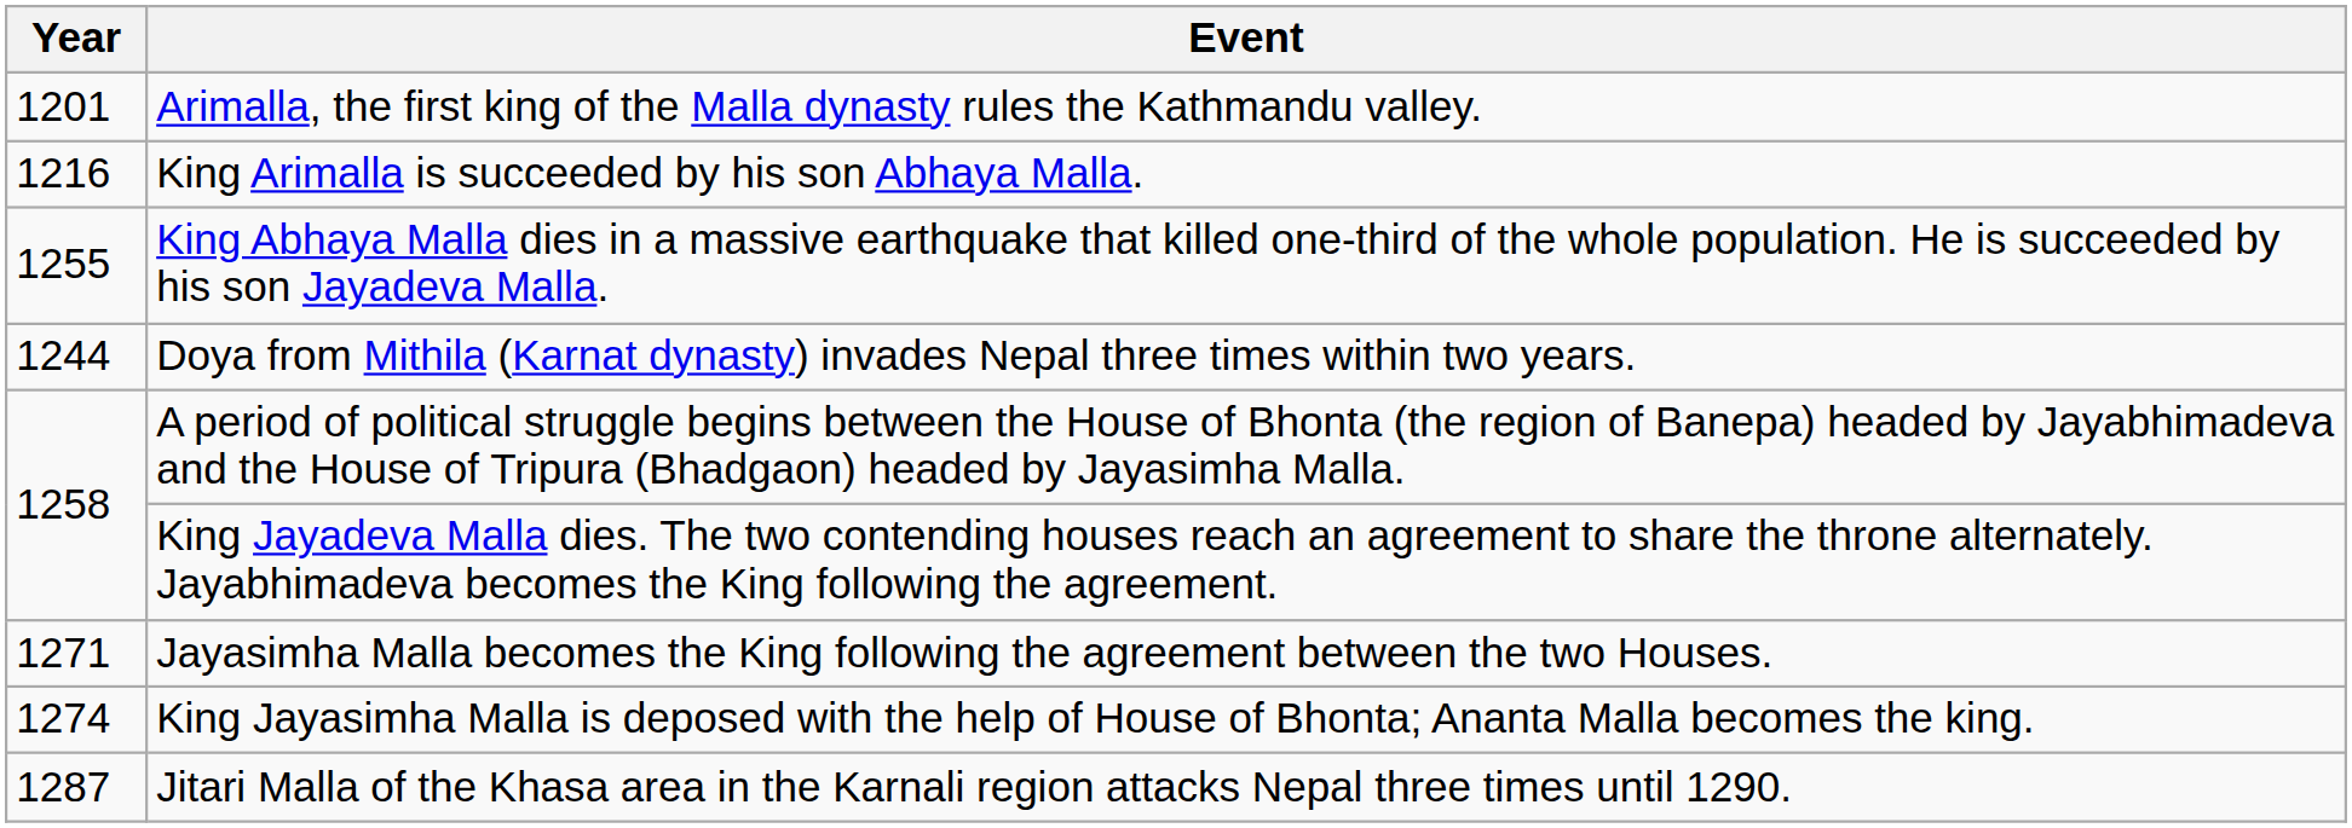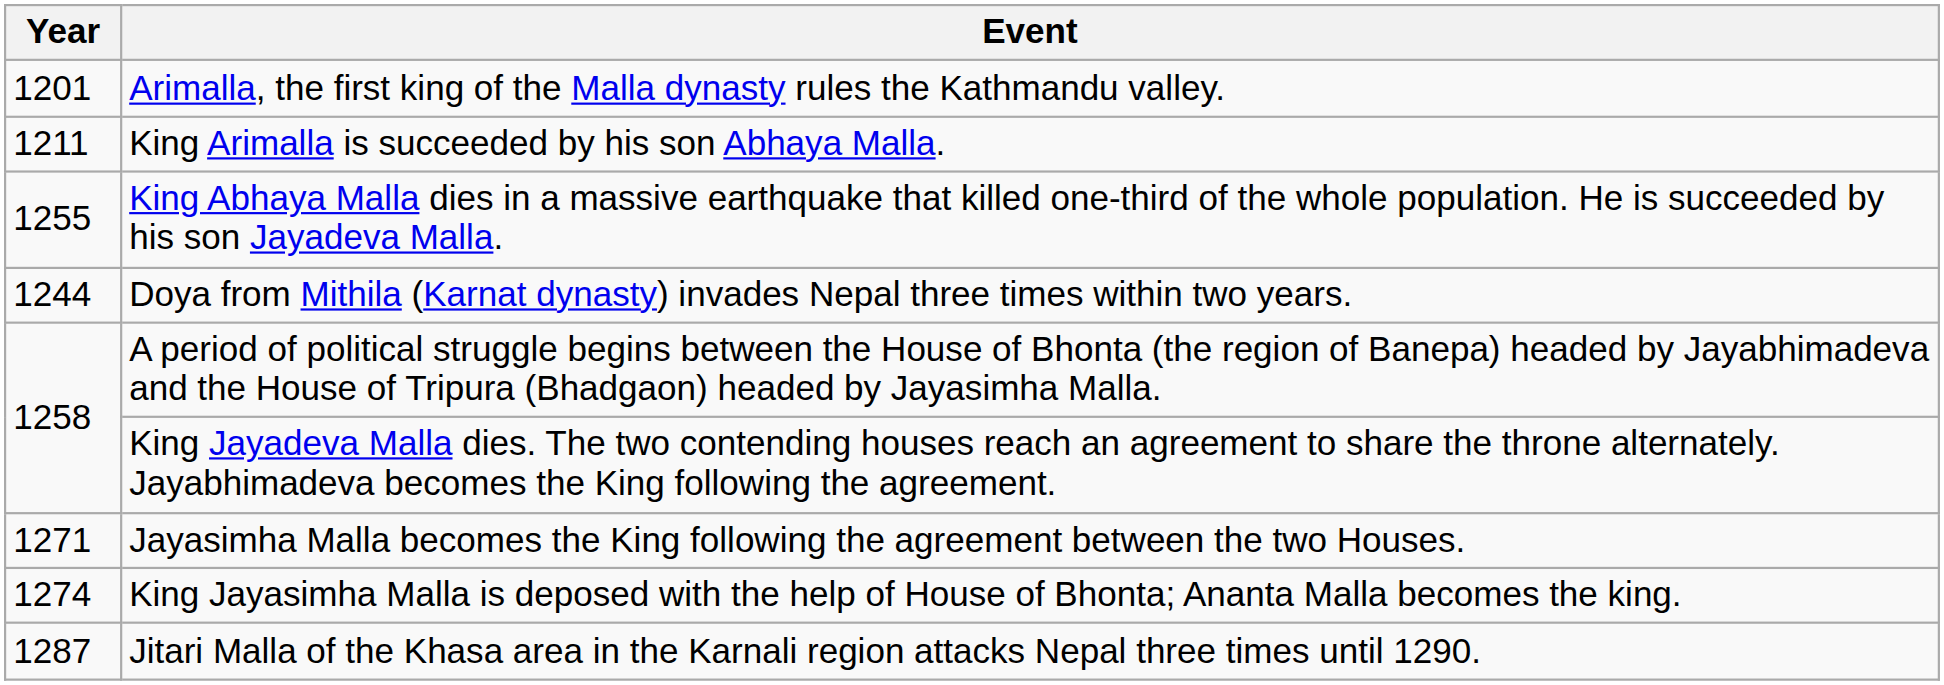 <table class="wikitable" width="100%">
 <tr>
 <th style="width:6%">Year</th>
 <th>Event</th>
 </tr>
 <tr>
 <td>1201</td>
 <td><a href='#'>Arimalla</a>, the first king of the <a href='#'>Malla dynasty</a> rules the Kathmandu valley.</td>
 </tr>
 <tr>
-<td>1216</td>
+<td>1211</td>
 <td>King <a href='#'>Arimalla</a> is succeeded by his son <a href='#'>Abhaya Malla</a>.</td>
 </tr>
 <tr>
 <td>1255</td>
 <td><a href='#'>King Abhaya Malla</a> dies in a massive earthquake that killed one-third of the whole population. He is succeeded by his son <a href='#'>Jayadeva Malla</a>.</td>
 </tr>
 <tr>
 <td>1244</td>
 <td>Doya from <a href='#'>Mithila</a> (<a href='#'>Karnat dynasty</a>) invades Nepal three times within two years.</td>
 </tr>
 <tr>
 <td rowspan="2">1258</td>
 <td>A period of political struggle begins between the House of Bhonta (the region of Banepa) headed by Jayabhimadeva and the House of Tripura (Bhadgaon) headed by Jayasimha Malla.</td>
 </tr>
 <tr>
 <td>King <a href='#'>Jayadeva Malla</a> dies. The two contending houses reach an agreement to share the throne alternately. Jayabhimadeva becomes the King following the agreement.</td>
 </tr>
 <tr>
 <td>1271</td>
 <td>Jayasimha Malla becomes the King following the agreement between the two Houses.</td>
 </tr>
 <tr>
 <td>1274</td>
 <td>King Jayasimha Malla is deposed with the help of House of Bhonta; Ananta Malla becomes the king.</td>
 </tr>
 <tr>
 <td>1287</td>
 <td>Jitari Malla of the Khasa area in the Karnali region attacks Nepal three times until 1290.</td>
 </tr>
 </table>
